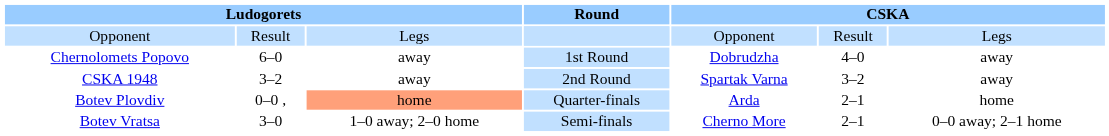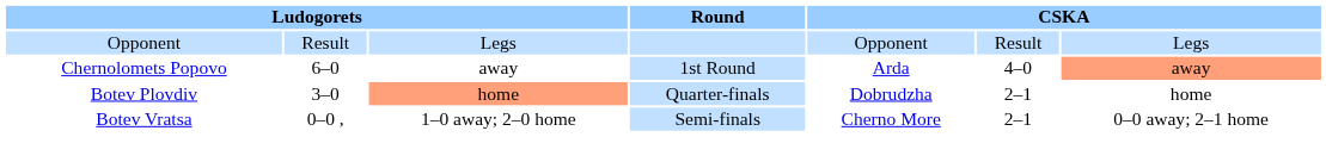 <table width="90%" style="text-align:center">
 <tr valign=top bgcolor=#99ccff>
 <th colspan=3 style="width:1*">Ludogorets</th>
 <th><strong>Round</strong></th>
 <th colspan=3 style="width:1*">CSKA</th>
 </tr>
 <tr valign=top bgcolor=#c1e0ff>
 <td>Opponent</td>
 <td>Result</td>
 <td>Legs</td>
 <td bgcolor=#c1e0ff></td>
 <td>Opponent</td>
 <td>Result</td>
 <td>Legs</td>
 </tr>
 <tr>
 <td><a href='#'>Chernolomets Popovo</a></td>
 <td>6–0</td>
 <td>away</td>
 <td bgcolor="#c1e0ff">1st Round</td>
-<td><a href='#'>Dobrudzha</a></td>
+<td><a href='#'>Arda</a></td>
 <td>4–0</td>
-<td>away</td>
-</tr>
-<tr>
-<td><a href='#'>CSKA 1948</a></td>
-<td>3–2</td>
-<td>away</td>
-<td bgcolor="#c1e0ff">2nd Round</td>
-<td><a href='#'>Spartak Varna</a></td>
-<td>3–2</td>
-<td>away</td>
+<td style="background: lightsalmon;">away</td>
 </tr>
 <tr>
 <td><a href='#'>Botev Plovdiv</a></td>
-<td>0–0 , </td>
+<td>3–0</td>
 <td style="background: lightsalmon;">home</td>
 <td bgcolor="#c1e0ff">Quarter-finals</td>
-<td><a href='#'>Arda</a></td>
+<td><a href='#'>Dobrudzha</a></td>
 <td>2–1</td>
 <td>home</td>
 </tr>
 <tr>
 <td><a href='#'>Botev Vratsa</a></td>
-<td>3–0</td>
+<td>0–0 , </td>
 <td>1–0 away; 2–0 home</td>
 <td bgcolor="#c1e0ff">Semi-finals</td>
 <td><a href='#'>Cherno More</a></td>
 <td>2–1</td>
 <td>0–0 away; 2–1 home</td>
 </tr>
 </table>
